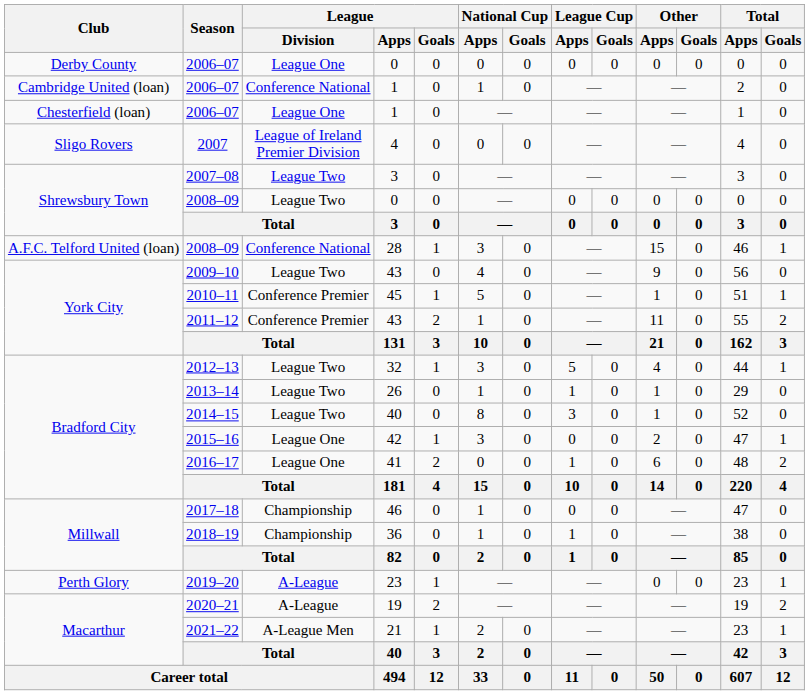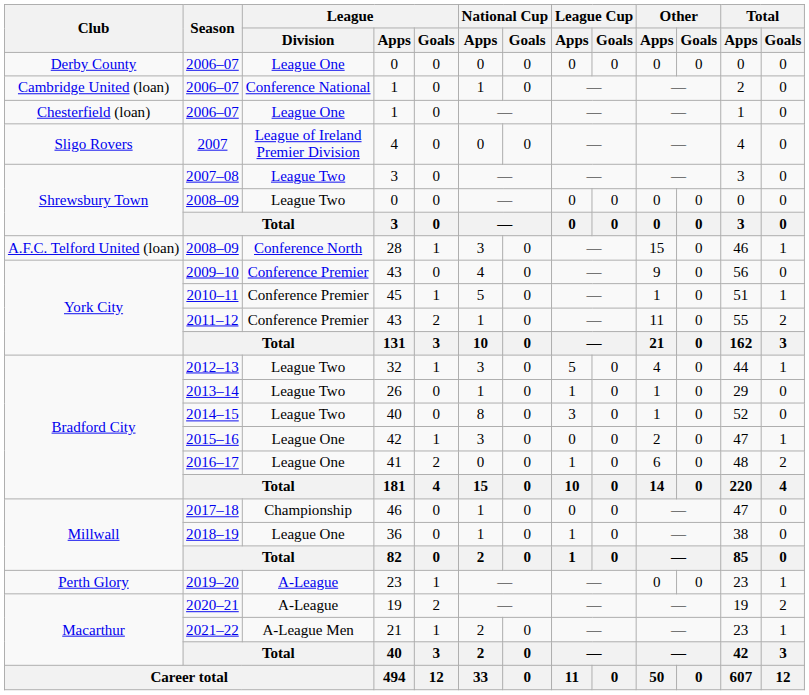 <table class=wikitable style=text-align:center>
 <tr>
 <th rowspan=2>Club</th>
 <th rowspan=2>Season</th>
 <th colspan=3>League</th>
 <th colspan=2>National Cup</th>
 <th colspan=2>League Cup</th>
 <th colspan=2>Other</th>
 <th colspan=2>Total</th>
 </tr>
 <tr>
 <th>Division</th>
 <th>Apps</th>
 <th>Goals</th>
 <th>Apps</th>
 <th>Goals</th>
 <th>Apps</th>
 <th>Goals</th>
 <th>Apps</th>
 <th>Goals</th>
 <th>Apps</th>
 <th>Goals</th>
 </tr>
 <tr>
 <td><a href='#'>Derby County</a></td>
 <td><a href='#'>2006–07</a></td>
 <td><a href='#'>League One</a></td>
 <td>0</td>
 <td>0</td>
 <td>0</td>
 <td>0</td>
 <td>0</td>
 <td>0</td>
 <td>0</td>
 <td>0</td>
 <td>0</td>
 <td>0</td>
 </tr>
 <tr>
 <td><a href='#'>Cambridge United</a> (loan)</td>
 <td><a href='#'>2006–07</a></td>
 <td><a href='#'>Conference National</a></td>
 <td>1</td>
 <td>0</td>
 <td>1</td>
 <td>0</td>
 <td colspan=2>—</td>
 <td colspan=2>—</td>
 <td>2</td>
 <td>0</td>
 </tr>
 <tr>
 <td><a href='#'>Chesterfield</a> (loan)</td>
 <td><a href='#'>2006–07</a></td>
 <td><a href='#'>League One</a></td>
 <td>1</td>
 <td>0</td>
 <td colspan=2>—</td>
 <td colspan=2>—</td>
 <td colspan=2>—</td>
 <td>1</td>
 <td>0</td>
 </tr>
 <tr>
 <td><a href='#'>Sligo Rovers</a></td>
 <td><a href='#'>2007</a></td>
 <td><a href='#'>League of Ireland<br>Premier Division</a></td>
 <td>4</td>
 <td>0</td>
 <td>0</td>
 <td>0</td>
 <td colspan=2>—</td>
 <td colspan=2>—</td>
 <td>4</td>
 <td>0</td>
 </tr>
 <tr>
 <td rowspan=3><a href='#'>Shrewsbury Town</a></td>
 <td><a href='#'>2007–08</a></td>
 <td><a href='#'>League Two</a></td>
 <td>3</td>
 <td>0</td>
 <td colspan=2>—</td>
 <td colspan=2>—</td>
 <td colspan=2>—</td>
 <td>3</td>
 <td>0</td>
 </tr>
 <tr>
 <td><a href='#'>2008–09</a></td>
 <td>League Two</td>
 <td>0</td>
 <td>0</td>
 <td colspan=2>—</td>
 <td>0</td>
 <td>0</td>
 <td>0</td>
 <td>0</td>
 <td>0</td>
 <td>0</td>
 </tr>
 <tr>
 <th colspan=2>Total</th>
 <th>3</th>
 <th>0</th>
 <th colspan=2>—</th>
 <th>0</th>
 <th>0</th>
 <th>0</th>
 <th>0</th>
 <th>3</th>
 <th>0</th>
 </tr>
 <tr>
 <td><a href='#'>A.F.C. Telford United</a> (loan)</td>
 <td><a href='#'>2008–09</a></td>
-<td><a href='#'>Conference National</a></td>
+<td><a href='#'>Conference North</a></td>
 <td>28</td>
 <td>1</td>
 <td>3</td>
 <td>0</td>
 <td colspan=2>—</td>
 <td>15</td>
 <td>0</td>
 <td>46</td>
 <td>1</td>
 </tr>
 <tr>
 <td rowspan=4><a href='#'>York City</a></td>
 <td><a href='#'>2009–10</a></td>
-<td>League Two</td>
+<td><a href='#'>Conference Premier</a></td>
 <td>43</td>
 <td>0</td>
 <td>4</td>
 <td>0</td>
 <td colspan=2>—</td>
 <td>9</td>
 <td>0</td>
 <td>56</td>
 <td>0</td>
 </tr>
 <tr>
 <td><a href='#'>2010–11</a></td>
 <td>Conference Premier</td>
 <td>45</td>
 <td>1</td>
 <td>5</td>
 <td>0</td>
 <td colspan=2>—</td>
 <td>1</td>
 <td>0</td>
 <td>51</td>
 <td>1</td>
 </tr>
 <tr>
 <td><a href='#'>2011–12</a></td>
 <td>Conference Premier</td>
 <td>43</td>
 <td>2</td>
 <td>1</td>
 <td>0</td>
 <td colspan=2>—</td>
 <td>11</td>
 <td>0</td>
 <td>55</td>
 <td>2</td>
 </tr>
 <tr>
 <th colspan=2>Total</th>
 <th>131</th>
 <th>3</th>
 <th>10</th>
 <th>0</th>
 <th colspan=2>—</th>
 <th>21</th>
 <th>0</th>
 <th>162</th>
 <th>3</th>
 </tr>
 <tr>
 <td rowspan=6><a href='#'>Bradford City</a></td>
 <td><a href='#'>2012–13</a></td>
 <td>League Two</td>
 <td>32</td>
 <td>1</td>
 <td>3</td>
 <td>0</td>
 <td>5</td>
 <td>0</td>
 <td>4</td>
 <td>0</td>
 <td>44</td>
 <td>1</td>
 </tr>
 <tr>
 <td><a href='#'>2013–14</a></td>
 <td>League Two</td>
 <td>26</td>
 <td>0</td>
 <td>1</td>
 <td>0</td>
 <td>1</td>
 <td>0</td>
 <td>1</td>
 <td>0</td>
 <td>29</td>
 <td>0</td>
 </tr>
 <tr>
 <td><a href='#'>2014–15</a></td>
 <td>League Two</td>
 <td>40</td>
 <td>0</td>
 <td>8</td>
 <td>0</td>
 <td>3</td>
 <td>0</td>
 <td>1</td>
 <td>0</td>
 <td>52</td>
 <td>0</td>
 </tr>
 <tr>
 <td><a href='#'>2015–16</a></td>
 <td>League One</td>
 <td>42</td>
 <td>1</td>
 <td>3</td>
 <td>0</td>
 <td>0</td>
 <td>0</td>
 <td>2</td>
 <td>0</td>
 <td>47</td>
 <td>1</td>
 </tr>
 <tr>
 <td><a href='#'>2016–17</a></td>
 <td>League One</td>
 <td>41</td>
 <td>2</td>
 <td>0</td>
 <td>0</td>
 <td>1</td>
 <td>0</td>
 <td>6</td>
 <td>0</td>
 <td>48</td>
 <td>2</td>
 </tr>
 <tr>
 <th colspan=2>Total</th>
 <th>181</th>
 <th>4</th>
 <th>15</th>
 <th>0</th>
 <th>10</th>
 <th>0</th>
 <th>14</th>
 <th>0</th>
 <th>220</th>
 <th>4</th>
 </tr>
 <tr>
 <td rowspan=3><a href='#'>Millwall</a></td>
 <td><a href='#'>2017–18</a></td>
 <td>Championship</td>
 <td>46</td>
 <td>0</td>
 <td>1</td>
 <td>0</td>
 <td>0</td>
 <td>0</td>
 <td colspan=2>—</td>
 <td>47</td>
 <td>0</td>
 </tr>
 <tr>
 <td><a href='#'>2018–19</a></td>
-<td>Championship</td>
+<td>League One</td>
 <td>36</td>
 <td>0</td>
 <td>1</td>
 <td>0</td>
 <td>1</td>
 <td>0</td>
 <td colspan=2>—</td>
 <td>38</td>
 <td>0</td>
 </tr>
 <tr>
 <th colspan=2>Total</th>
 <th>82</th>
 <th>0</th>
 <th>2</th>
 <th>0</th>
 <th>1</th>
 <th>0</th>
 <th colspan=2>—</th>
 <th>85</th>
 <th>0</th>
 </tr>
 <tr>
 <td><a href='#'>Perth Glory</a></td>
 <td><a href='#'>2019–20</a></td>
 <td><a href='#'>A-League</a></td>
 <td>23</td>
 <td>1</td>
 <td colspan=2>—</td>
 <td colspan=2>—</td>
 <td>0</td>
 <td>0</td>
 <td>23</td>
 <td>1</td>
 </tr>
 <tr>
 <td rowspan=3><a href='#'>Macarthur</a></td>
 <td><a href='#'>2020–21</a></td>
 <td>A-League</td>
 <td>19</td>
 <td>2</td>
 <td colspan=2>—</td>
 <td colspan=2>—</td>
 <td colspan=2>—</td>
 <td>19</td>
 <td>2</td>
 </tr>
 <tr>
 <td><a href='#'>2021–22</a></td>
 <td>A-League Men</td>
 <td>21</td>
 <td>1</td>
 <td>2</td>
 <td>0</td>
 <td colspan=2>—</td>
 <td colspan=2>—</td>
 <td>23</td>
 <td>1</td>
 </tr>
 <tr>
 <th colspan=2>Total</th>
 <th>40</th>
 <th>3</th>
 <th>2</th>
 <th>0</th>
 <th colspan=2>—</th>
 <th colspan=2>—</th>
 <th>42</th>
 <th>3</th>
 </tr>
 <tr>
 <th colspan=3>Career total</th>
 <th>494</th>
 <th>12</th>
 <th>33</th>
 <th>0</th>
 <th>11</th>
 <th>0</th>
 <th>50</th>
 <th>0</th>
 <th>607</th>
 <th>12</th>
 </tr>
 </table>
